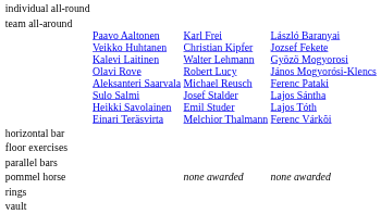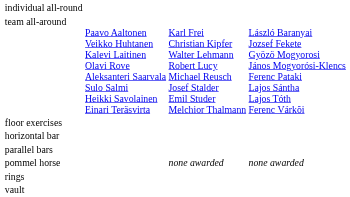 <table>
 <tr>
 <td>individual all-round<br></td>
 <td></td>
 <td></td>
 <td></td>
 </tr>
 <tr valign="top">
 <td>team all-around<br></td>
 <td><br><a href='#'>Paavo Aaltonen</a><br><a href='#'>Veikko Huhtanen</a><br><a href='#'>Kalevi Laitinen</a><br><a href='#'>Olavi Rove</a><br><a href='#'>Aleksanteri Saarvala</a><br><a href='#'>Sulo Salmi</a><br><a href='#'>Heikki Savolainen</a><br><a href='#'>Einari Teräsvirta</a></td>
 <td><br><a href='#'>Karl Frei</a><br><a href='#'>Christian Kipfer</a><br><a href='#'>Walter Lehmann</a><br><a href='#'>Robert Lucy</a><br><a href='#'>Michael Reusch</a><br><a href='#'>Josef Stalder</a><br><a href='#'>Emil Studer</a><br><a href='#'>Melchior Thalmann</a></td>
 <td><br><a href='#'>László Baranyai</a><br><a href='#'>Jozsef Fekete</a><br><a href='#'>Gyözö Mogyorosi</a><br><a href='#'>János Mogyorósi-Klencs</a><br><a href='#'>Ferenc Pataki</a><br><a href='#'>Lajos Sántha</a><br><a href='#'>Lajos Tóth</a><br><a href='#'>Ferenc Várkõi</a></td>
 </tr>
 <tr>
-<td>horizontal bar<br></td>
+<td>floor exercises<br></td>
 <td></td>
 <td></td>
 <td></td>
 </tr>
 <tr>
-<td>floor exercises<br></td>
+<td>horizontal bar<br></td>
 <td></td>
 <td></td>
 <td></td>
 </tr>
 <tr valign="top">
 <td rowspan=2>parallel bars<br></td>
 <td rowspan=2></td>
 <td rowspan=2></td>
 <td></td>
 </tr>
 <tr>
 <td></td>
 </tr>
 <tr valign="top">
 <td rowspan=3>pommel horse<br></td>
 <td></td>
 <td rowspan=3><em>none awarded </em></td>
 <td rowspan=3><em>none awarded </em></td>
 </tr>
 <tr>
 <td></td>
 </tr>
 <tr>
 <td></td>
 </tr>
 <tr>
 <td>rings<br></td>
 <td></td>
 <td></td>
 <td></td>
 </tr>
 <tr valign="top">
 <td rowspan=3>vault<br></td>
 <td rowspan=3></td>
 <td rowspan=3></td>
 <td></td>
 </tr>
 <tr>
 <td></td>
 </tr>
 <tr>
 <td></td>
 </tr>
 </table>
